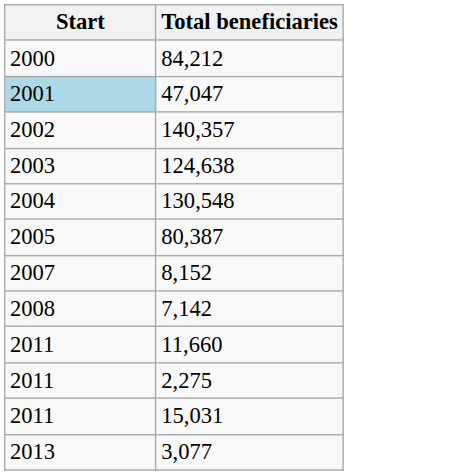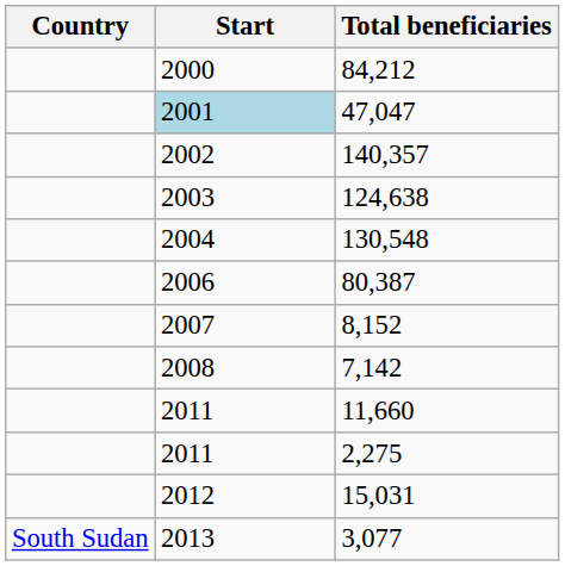 <table class="wikitable">
 <tr>
+<th>Country</th>
 <th scope="col" width="100">Start</th>
 <th>Total beneficiaries</th>
 </tr>
 <tr>
+<td></td>
 <td>2000</td>
 <td>84,212</td>
 </tr>
 <tr>
+<td></td>
 <td style="background: lightblue;">2001</td>
 <td>47,047</td>
 </tr>
 <tr>
+<td></td>
 <td>2002</td>
 <td>140,357</td>
 </tr>
 <tr>
+<td></td>
 <td>2003</td>
 <td>124,638</td>
 </tr>
 <tr>
+<td></td>
 <td>2004</td>
 <td>130,548</td>
 </tr>
 <tr>
-<td>2005</td>
+<td></td>
+<td>2006</td>
 <td>80,387</td>
 </tr>
 <tr>
+<td></td>
 <td>2007</td>
 <td>8,152</td>
 </tr>
 <tr>
+<td></td>
 <td>2008</td>
 <td>7,142</td>
 </tr>
 <tr>
+<td></td>
 <td>2011</td>
 <td>11,660</td>
 </tr>
 <tr>
+<td></td>
 <td>2011</td>
 <td>2,275</td>
 </tr>
 <tr>
-<td>2011</td>
+<td></td>
+<td>2012</td>
 <td>15,031</td>
 </tr>
 <tr>
+<td><a href='#'>South Sudan</a></td>
 <td>2013</td>
 <td>3,077</td>
 </tr>
 </table>
